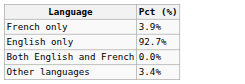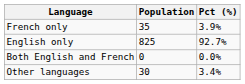 <table class="wikitable">
 <tr>
 <th>Language</th>
+<th>Population</th>
 <th>Pct (%)</th>
 </tr>
 <tr>
 <td>French only</td>
+<td>35</td>
 <td>3.9%</td>
 </tr>
 <tr>
 <td>English only</td>
+<td>825</td>
 <td>92.7%</td>
 </tr>
 <tr>
 <td>Both English and French</td>
+<td>0</td>
 <td>0.0%</td>
 </tr>
 <tr>
 <td>Other languages</td>
+<td>30</td>
 <td>3.4%</td>
 </tr>
 </table>
